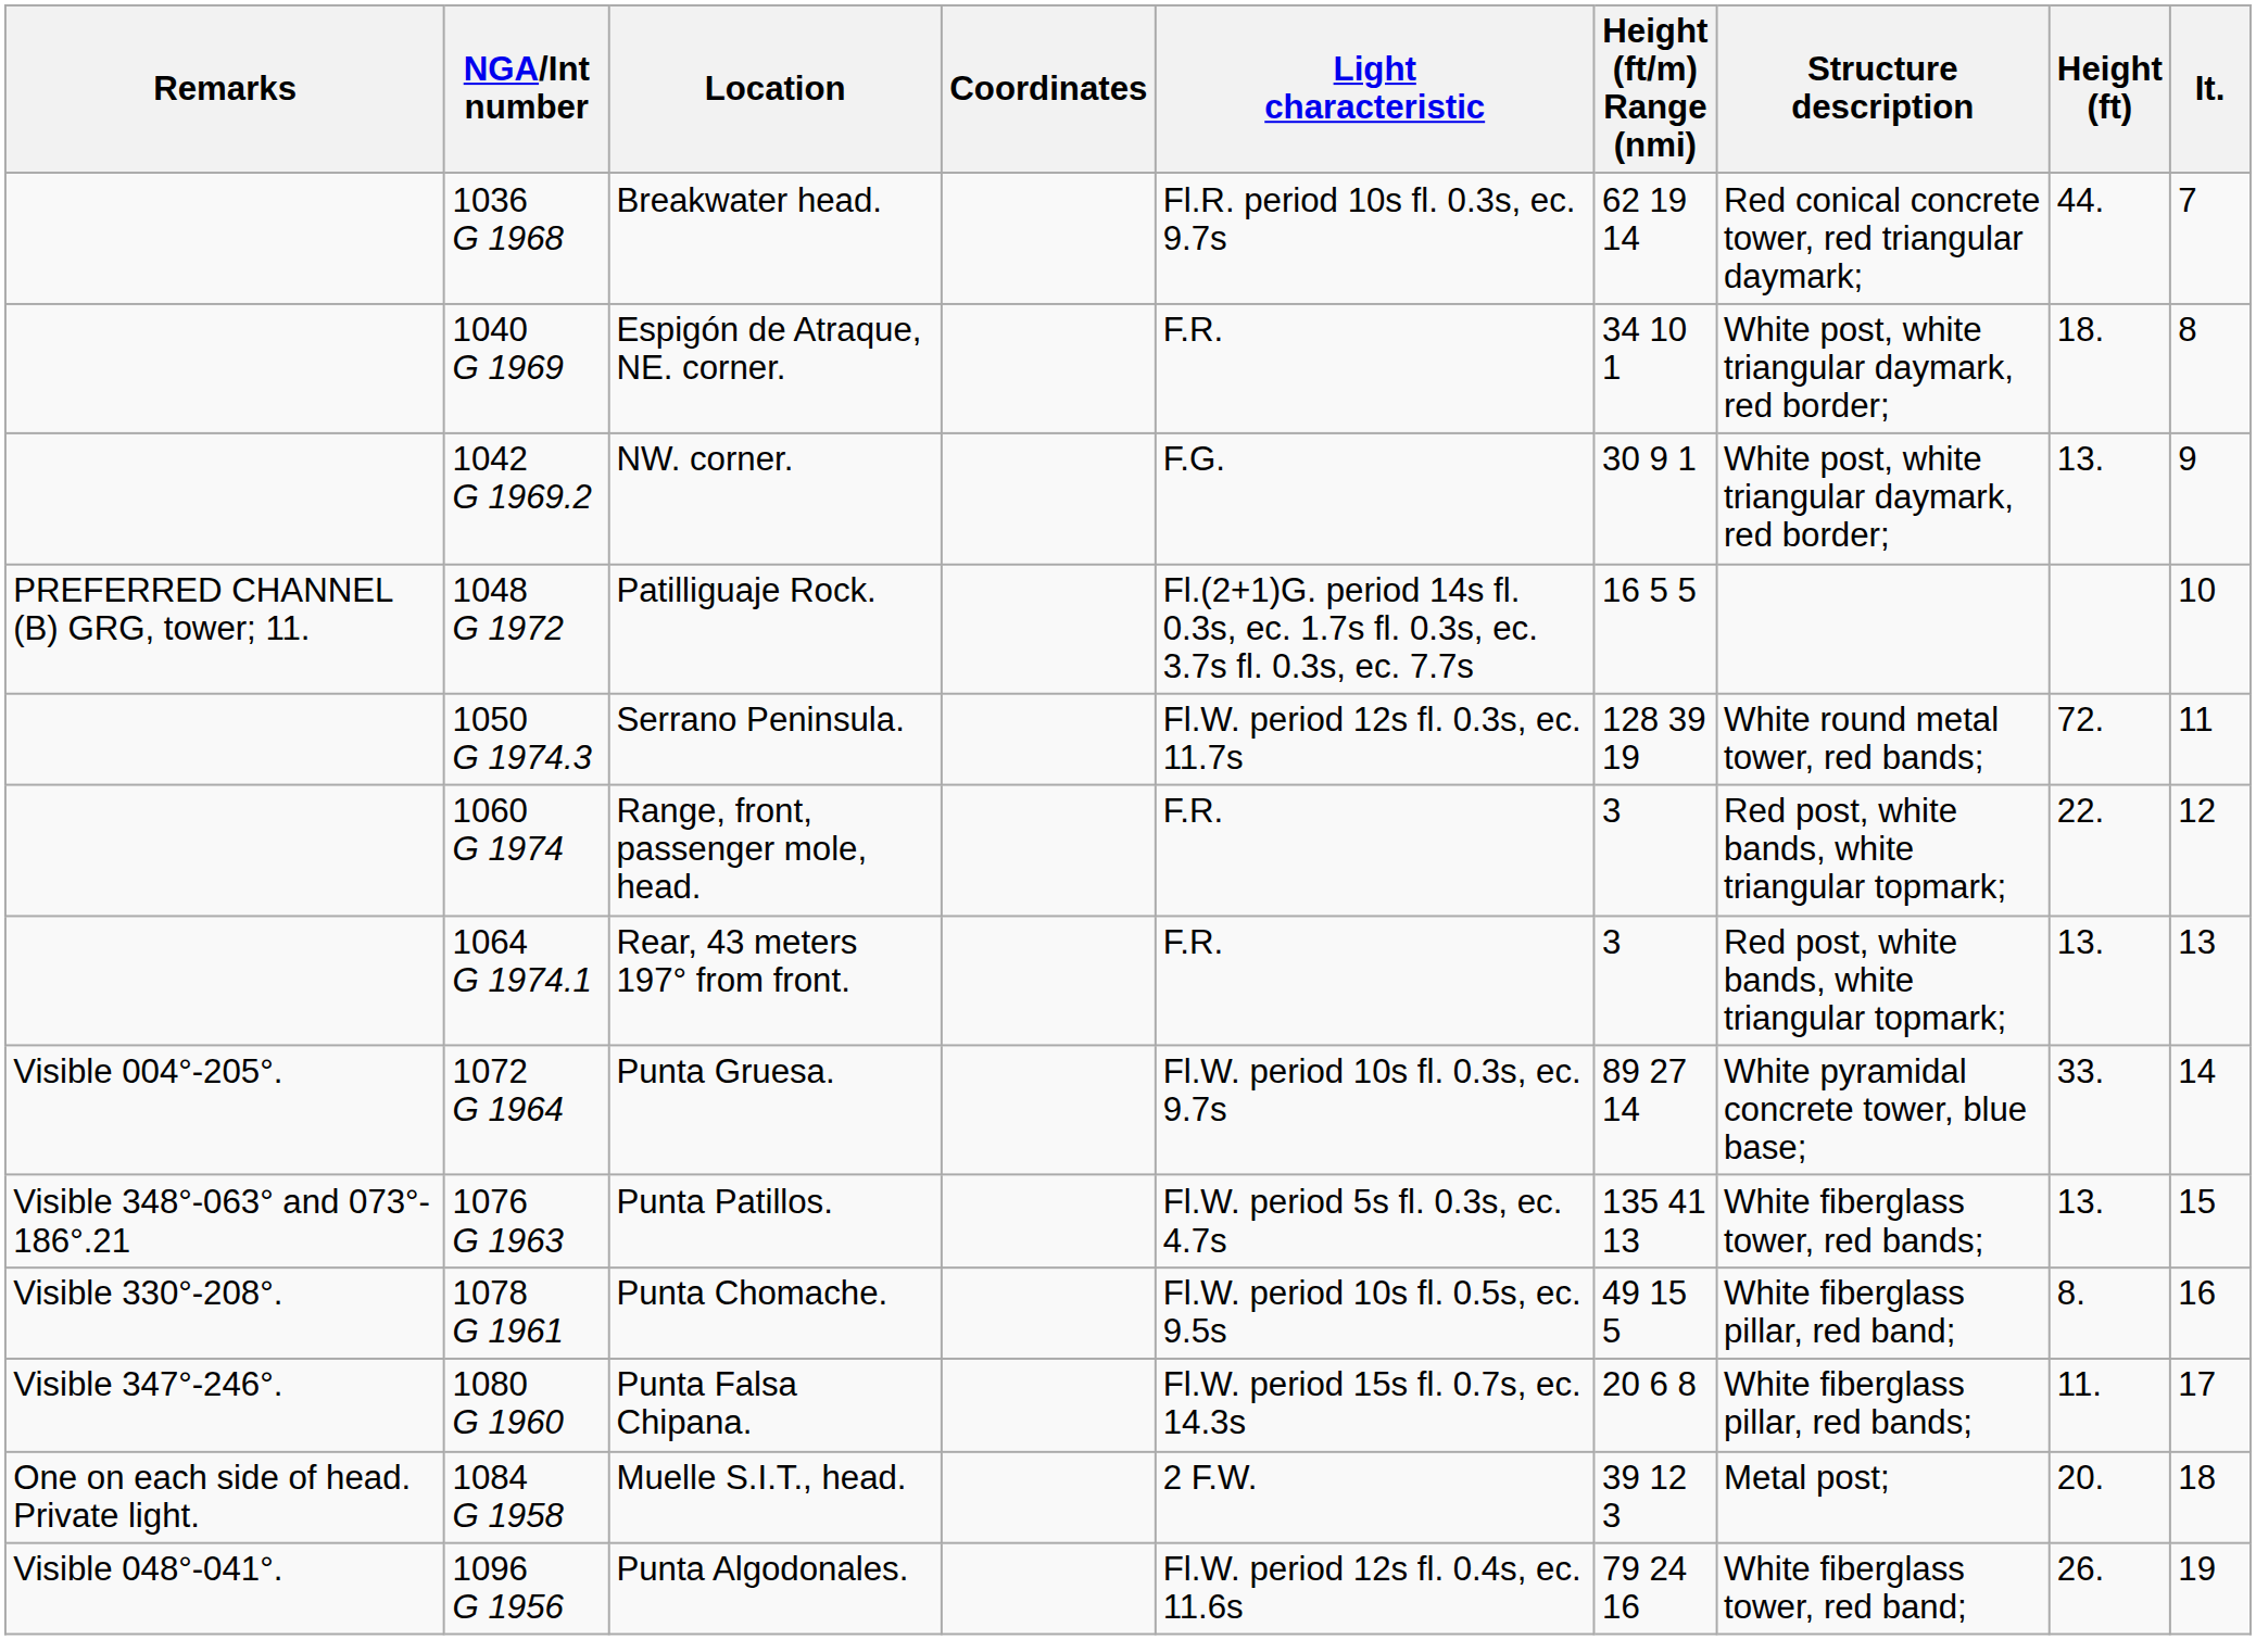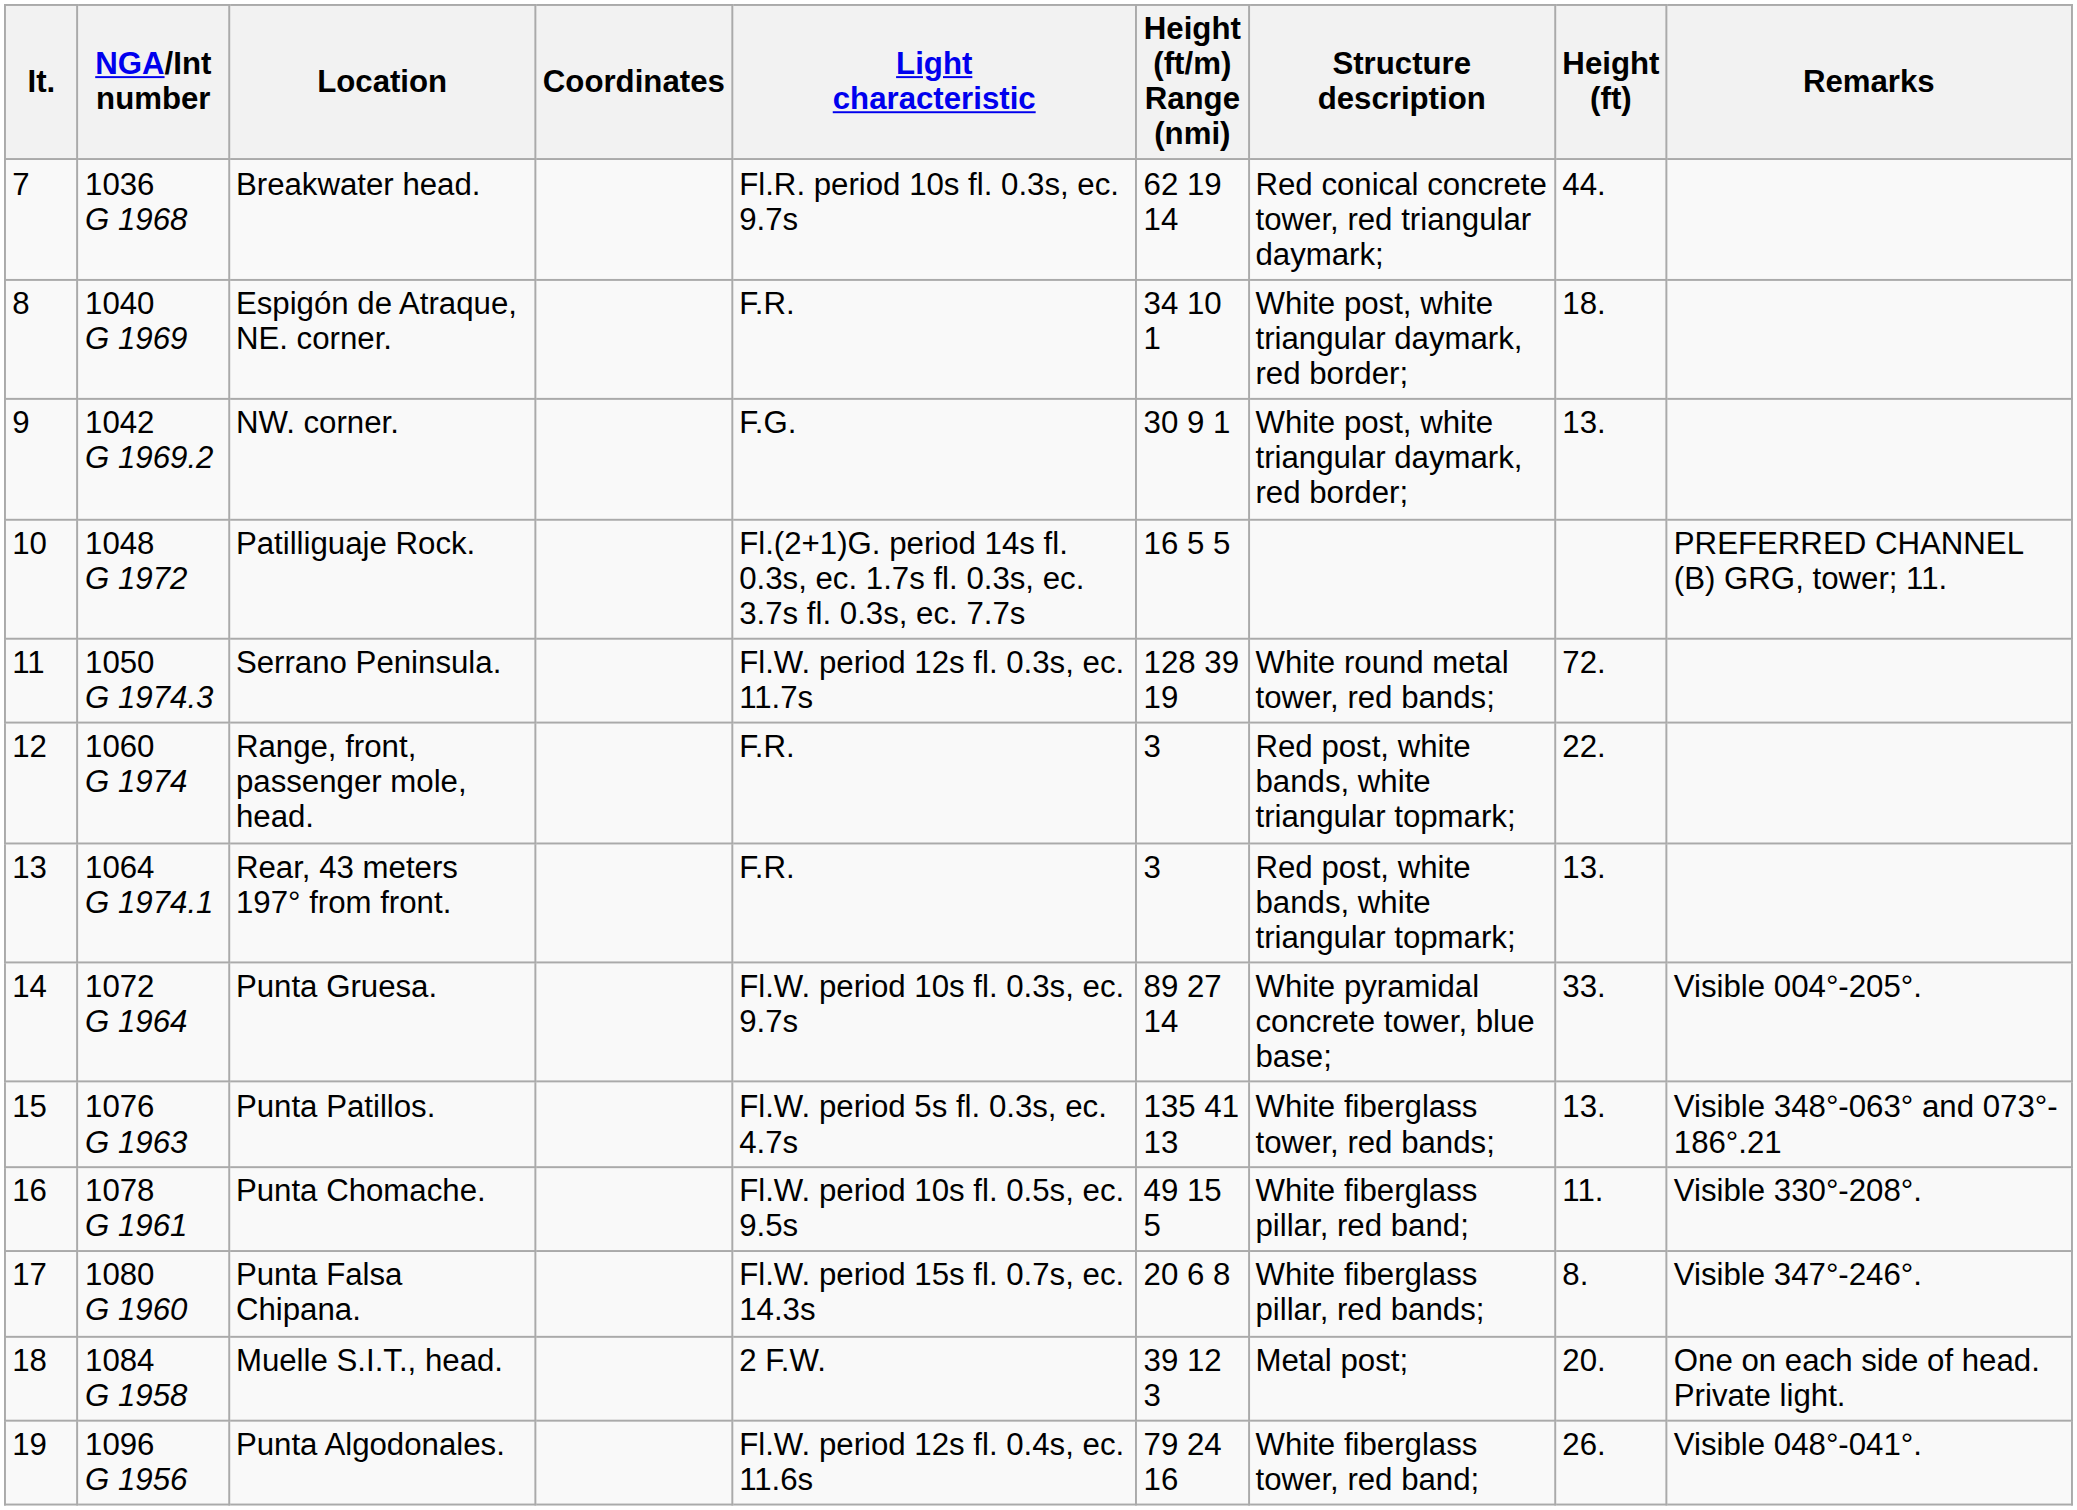 <table class=wikitable>
 <tr>
-<th width="200">Remarks</th>
+<th width="30">It.</th>
 <th width="70"><a href='#'>NGA</a>/Int<br>number</th>
 <th width="150">Location</th>
 <th width="80">Coordinates</th>
 <th width="200"><a href='#'>Light<br>characteristic</a></th>
 <th width="50">Height (ft/m)<br>Range (nmi)</th>
 <th width="150">Structure<br>description</th>
 <th width="30">Height (ft)</th>
-<th width="30">It.</th>
+<th width="200">Remarks</th>
 </tr>
 <tr valign="top">
-<td></td>
+<td>7</td>
 <td>1036<br><em>G 1968</em></td>
 <td>Breakwater head.</td>
 <td></td>
 <td>Fl.R. period 10s fl. 0.3s, ec. 9.7s</td>
 <td>62 19 14</td>
 <td>Red conical concrete tower, red  triangular daymark;</td>
 <td>44.</td>
-<td>7</td>
+<td></td>
 </tr>
 <tr valign="top">
-<td></td>
+<td>8</td>
 <td>1040<br><em>G 1969</em></td>
 <td>Espigón de Atraque, NE.  corner.</td>
 <td></td>
 <td>F.R.</td>
 <td>34 10 1</td>
 <td>White post, white triangular  daymark, red border;</td>
 <td>18.</td>
-<td>8</td>
+<td></td>
 </tr>
 <tr valign="top">
-<td></td>
+<td>9</td>
 <td>1042<br><em>G 1969.2</em></td>
 <td>NW. corner.</td>
 <td></td>
 <td>F.G.</td>
 <td>30 9 1</td>
 <td>White post, white triangular  daymark, red border;</td>
 <td>13.</td>
-<td>9</td>
+<td></td>
 </tr>
 <tr valign="top">
-<td>PREFERRED CHANNEL (B)  GRG, tower; 11.</td>
+<td>10</td>
 <td>1048<br><em>G 1972</em></td>
 <td>Patilliguaje Rock.</td>
 <td></td>
 <td>Fl.(2+1)G. period 14s fl. 0.3s, ec. 1.7s fl. 0.3s, ec. 3.7s fl. 0.3s, ec. 7.7s</td>
 <td>16 5 5</td>
 <td></td>
 <td></td>
-<td>10</td>
+<td>PREFERRED CHANNEL (B)  GRG, tower; 11.</td>
 </tr>
 <tr valign="top">
-<td></td>
+<td>11</td>
 <td>1050<br><em>G 1974.3</em></td>
 <td>Serrano Peninsula.</td>
 <td></td>
 <td>Fl.W. period 12s fl. 0.3s, ec. 11.7s</td>
 <td>128 39 19</td>
 <td>White round metal tower, red  bands;</td>
 <td>72.</td>
-<td>11</td>
+<td></td>
 </tr>
 <tr valign="top">
-<td></td>
+<td>12</td>
 <td>1060<br><em>G 1974</em></td>
 <td>Range, front, passenger mole,  head.</td>
 <td></td>
 <td>F.R.</td>
 <td>3</td>
 <td>Red post, white bands, white  triangular topmark;</td>
 <td>22.</td>
-<td>12</td>
+<td></td>
 </tr>
 <tr valign="top">
-<td></td>
+<td>13</td>
 <td>1064<br><em>G 1974.1</em></td>
 <td>Rear, 43 meters 197° from  front.</td>
 <td></td>
 <td>F.R.</td>
 <td>3</td>
 <td>Red post, white bands, white  triangular topmark;</td>
 <td>13.</td>
-<td>13</td>
+<td></td>
 </tr>
 <tr valign="top">
-<td>Visible 004°-205°.</td>
+<td>14</td>
 <td>1072<br><em>G 1964</em></td>
 <td>Punta Gruesa.</td>
 <td></td>
 <td>Fl.W. period 10s fl. 0.3s, ec. 9.7s</td>
 <td>89 27 14</td>
 <td>White pyramidal concrete tower,  blue base;</td>
 <td>33.</td>
-<td>14</td>
+<td>Visible 004°-205°.</td>
 </tr>
 <tr valign="top">
-<td>Visible 348°-063° and 073°-  186°.21</td>
+<td>15</td>
 <td>1076<br><em>G 1963</em></td>
 <td>Punta Patillos.</td>
 <td></td>
 <td>Fl.W. period 5s fl. 0.3s, ec. 4.7s</td>
 <td>135 41 13</td>
 <td>White fiberglass tower, red  bands;</td>
 <td>13.</td>
-<td>15</td>
+<td>Visible 348°-063° and 073°-  186°.21</td>
 </tr>
 <tr valign="top">
-<td>Visible 330°-208°.</td>
+<td>16</td>
 <td>1078<br><em>G 1961</em></td>
 <td>Punta Chomache.</td>
 <td></td>
 <td>Fl.W. period 10s fl. 0.5s, ec. 9.5s</td>
 <td>49 15 5</td>
 <td>White fiberglass pillar, red band;</td>
-<td>8.</td>
-<td>16</td>
+<td>11.</td>
+<td>Visible 330°-208°.</td>
 </tr>
 <tr valign="top">
-<td>Visible 347°-246°.</td>
+<td>17</td>
 <td>1080<br><em>G 1960</em></td>
 <td>Punta Falsa Chipana.</td>
 <td></td>
 <td>Fl.W. period 15s fl. 0.7s, ec. 14.3s</td>
 <td>20 6 8</td>
 <td>White fiberglass pillar, red  bands;</td>
-<td>11.</td>
-<td>17</td>
+<td>8.</td>
+<td>Visible 347°-246°.</td>
 </tr>
 <tr valign="top">
-<td>One on each side of head. Private light.</td>
+<td>18</td>
 <td>1084<br><em>G 1958</em></td>
 <td>Muelle S.I.T., head.</td>
 <td></td>
 <td>2 F.W.</td>
 <td>39 12 3</td>
 <td>Metal post;</td>
 <td>20.</td>
-<td>18</td>
+<td>One on each side of head. Private light.</td>
 </tr>
 <tr valign="top">
-<td>Visible 048°-041°.</td>
+<td>19</td>
 <td>1096<br><em>G 1956</em></td>
 <td>Punta Algodonales.</td>
 <td></td>
 <td>Fl.W. period 12s fl. 0.4s, ec. 11.6s</td>
 <td>79 24 16</td>
 <td>White fiberglass tower, red band;</td>
 <td>26.</td>
-<td>19</td>
+<td>Visible 048°-041°.</td>
 </tr>
 </table>
